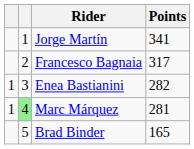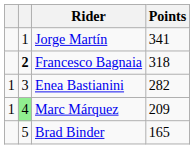 <table class="wikitable" style="font-size: 95%;">
 <tr>
 <th></th>
 <th></th>
 <th>Rider</th>
 <th>Points</th>
 </tr>
 <tr>
 <td></td>
 <td align=center>1</td>
 <td> <a href='#'>Jorge Martín</a></td>
 <td align=left>341</td>
 </tr>
 <tr>
 <td></td>
-<td align=center>2</td>
+<td align=center><strong>2</strong></td>
 <td> <a href='#'>Francesco Bagnaia</a></td>
-<td align=left>317</td>
+<td align=left>318</td>
 </tr>
 <tr>
 <td> 1</td>
 <td align=center>3</td>
 <td> <a href='#'>Enea Bastianini</a></td>
 <td align=left>282</td>
 </tr>
 <tr>
 <td> 1</td>
 <td align=center style="background: lightgreen;">4</td>
 <td> <a href='#'>Marc Márquez</a></td>
-<td align=left>281</td>
+<td align=left>209</td>
 </tr>
 <tr>
 <td></td>
 <td align=center>5</td>
 <td> <a href='#'>Brad Binder</a></td>
 <td align=left>165</td>
 </tr>
 </table>
